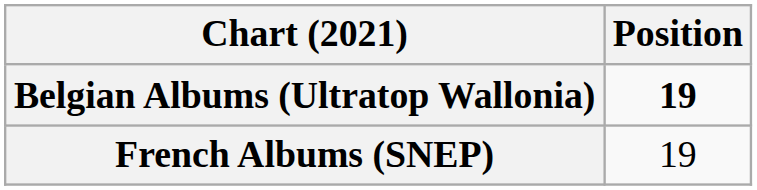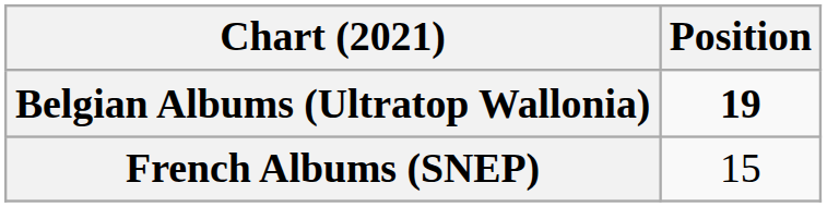 <table class="wikitable sortable plainrowheaders" style="text-align:center">
 <tr>
 <th scope="col">Chart (2021)</th>
 <th scope="col">Position</th>
 </tr>
 <tr>
 <th scope="row">Belgian Albums (Ultratop Wallonia)</th>
 <td><strong>19</strong></td>
 </tr>
 <tr>
 <th scope="row">French Albums (SNEP)</th>
-<td>19</td>
+<td>15</td>
 </tr>
 </table>
